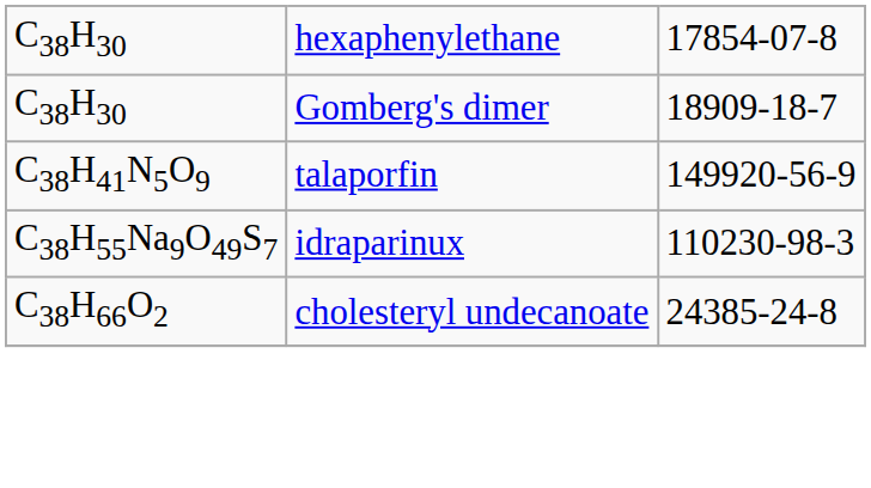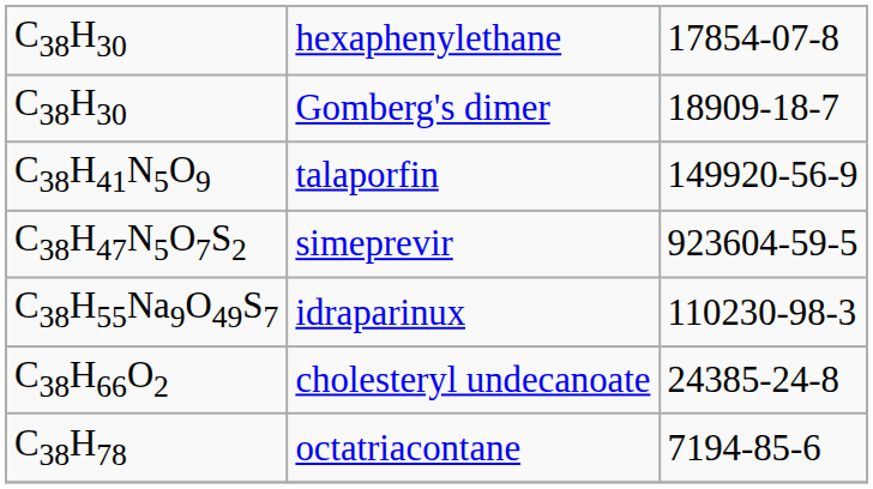 <table class="wikitable">
 <tr>
 <td>C<sub>38</sub>H<sub>30</sub></td>
 <td><a href='#'>hexaphenylethane</a></td>
 <td>17854-07-8</td>
 </tr>
 <tr>
 <td>C<sub>38</sub>H<sub>30</sub></td>
 <td><a href='#'>Gomberg's dimer</a></td>
 <td>18909-18-7</td>
 </tr>
 <tr>
 <td>C<sub>38</sub>H<sub>41</sub>N<sub>5</sub>O<sub>9</sub></td>
 <td><a href='#'>talaporfin</a></td>
 <td>149920-56-9</td>
 </tr>
 <tr>
+<td>C<sub>38</sub>H<sub>47</sub>N<sub>5</sub>O<sub>7</sub>S<sub>2</sub></td>
+<td><a href='#'>simeprevir</a></td>
+<td>923604-59-5</td>
+</tr>
+<tr>
 <td>C<sub>38</sub>H<sub>55</sub>Na<sub>9</sub>O<sub>49</sub>S<sub>7</sub></td>
 <td><a href='#'>idraparinux</a></td>
 <td>110230-98-3</td>
 </tr>
 <tr>
 <td>C<sub>38</sub>H<sub>66</sub>O<sub>2</sub></td>
 <td><a href='#'>cholesteryl undecanoate</a></td>
 <td>24385-24-8</td>
 </tr>
 <tr>
+<td>C<sub>38</sub>H<sub>78</sub></td>
+<td><a href='#'>octatriacontane</a></td>
+<td>7194-85-6</td>
+</tr>
+<tr>
 </tr>
 </table>
